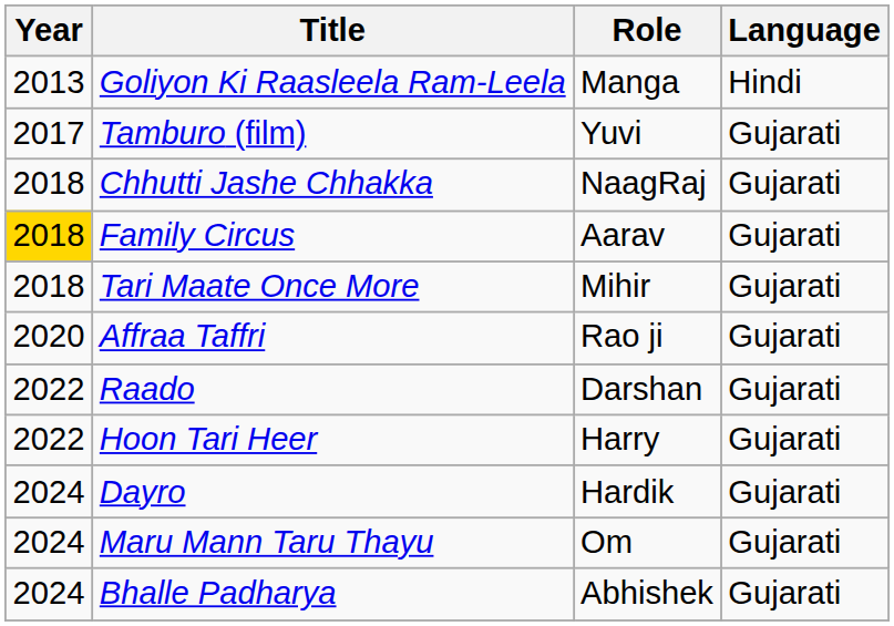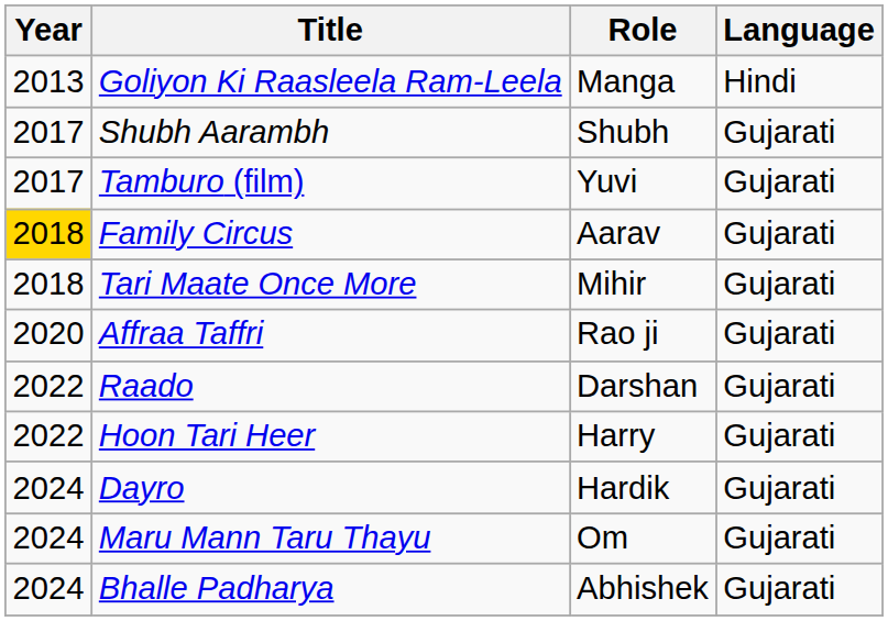 <table class="wikitable sortable">
 <tr>
 <th scope="col">Year</th>
 <th scope="col">Title</th>
 <th scope="col">Role</th>
 <th scope="col">Language</th>
 </tr>
 <tr>
 <td>2013</td>
 <td><em><a href='#'>Goliyon Ki Raasleela Ram-Leela</a></em></td>
 <td>Manga</td>
 <td>Hindi</td>
 </tr>
 <tr>
 <td>2017</td>
-<td><a href='#'><em>Tamburo</em> (film)</a></td>
-<td>Yuvi</td>
+<td><em>Shubh Aarambh</em></td>
+<td>Shubh</td>
 <td>Gujarati</td>
 </tr>
 <tr>
-<td>2018</td>
-<td><em><a href='#'>Chhutti Jashe Chhakka</a></em></td>
-<td>NaagRaj</td>
+<td>2017</td>
+<td><a href='#'><em>Tamburo</em> (film)</a></td>
+<td>Yuvi</td>
 <td>Gujarati</td>
 </tr>
 <tr>
 <td style="background: gold;">2018</td>
 <td><em><a href='#'>Family Circus</a></em></td>
 <td>Aarav</td>
 <td>Gujarati</td>
 </tr>
 <tr>
 <td>2018</td>
 <td><em><a href='#'>Tari Maate Once More</a></em></td>
 <td>Mihir</td>
 <td>Gujarati</td>
 </tr>
 <tr>
 <td>2020</td>
 <td><em><a href='#'>Affraa Taffri</a></em></td>
 <td>Rao ji</td>
 <td>Gujarati</td>
 </tr>
 <tr>
 <td>2022</td>
 <td><em><a href='#'>Raado</a></em></td>
 <td>Darshan</td>
 <td>Gujarati</td>
 </tr>
 <tr>
 <td>2022</td>
 <td><em><a href='#'>Hoon Tari Heer</a> </em></td>
 <td>Harry</td>
 <td>Gujarati</td>
 </tr>
 <tr>
 <td>2024</td>
 <td><em><a href='#'>Dayro</a> </em></td>
 <td>Hardik</td>
 <td>Gujarati</td>
 </tr>
 <tr>
 <td>2024</td>
 <td><em><a href='#'>Maru Mann Taru Thayu</a> </em></td>
 <td>Om</td>
 <td>Gujarati</td>
 </tr>
 <tr>
 <td>2024</td>
 <td><em><a href='#'>Bhalle Padharya</a> </em></td>
 <td>Abhishek</td>
 <td>Gujarati</td>
 </tr>
 </table>
